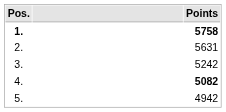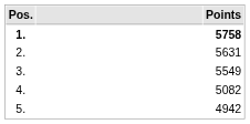 <table cellspacing="1" cellpadding="3" style="border:1px solid #AAAAAA;font-size:90%">
 <tr bgcolor="#E4E4E4">
 <th style="border-bottom:1px solid #AAAAAA" width=10>Pos.</th>
 <th style="border-bottom:1px solid #AAAAAA" width=200></th>
 <th style="border-bottom:1px solid #AAAAAA" width=20>Points</th>
 </tr>
 <tr>
 <td align="center"><strong>1.</strong></td>
 <td><strong></strong></td>
 <td align="right"><strong>5758</strong></td>
 </tr>
 <tr>
 <td align="center">2.</td>
 <td></td>
 <td align="right">5631</td>
 </tr>
 <tr>
 <td align="center">3.</td>
 <td></td>
-<td align="right">5242</td>
+<td align="right">5549</td>
 </tr>
 <tr>
 <td align="center">4.</td>
 <td></td>
-<td align="right"><strong>5082</strong></td>
+<td align="right">5082</td>
 </tr>
 <tr>
 <td align="center">5.</td>
 <td></td>
 <td align="right">4942</td>
 </tr>
 </table>
